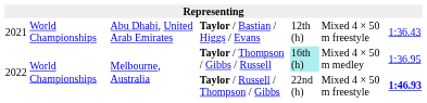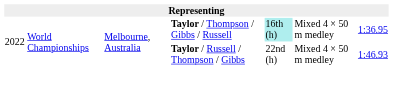 <table>
 <tr>
 <th bgcolor="#eeeeee" colspan="7">Representing </th>
-</tr>
-<tr>
-<td>2021</td>
-<td><a href='#'>World Championships</a></td>
-<td align=left> <a href='#'>Abu Dhabi</a>, <a href='#'>United Arab Emirates</a></td>
-<td><strong>Taylor</strong> / <a href='#'>Bastian</a> / <a href='#'>Higgs</a> / <a href='#'>Evans</a></td>
-<td>12th (h)</td>
-<td>Mixed 4 × 50 m freestyle</td>
-<td><a href='#'>1:36.43</a></td>
 </tr>
 <tr>
 <td rowspan=2>2022</td>
 <td rowspan=2><a href='#'>World Championships</a></td>
 <td rowspan=2 align=left> <a href='#'>Melbourne</a>, <a href='#'>Australia</a></td>
 <td><strong>Taylor</strong> / <a href='#'>Thompson</a> / <a href='#'>Gibbs</a> / <a href='#'>Russell</a></td>
 <td style="background: paleturquoise;">16th (h)</td>
 <td>Mixed 4 × 50 m medley</td>
 <td><a href='#'>1:36.95</a></td>
 </tr>
 <tr>
 <td><strong>Taylor</strong> / <a href='#'>Russell</a> / <a href='#'>Thompson</a> / <a href='#'>Gibbs</a></td>
 <td>22nd (h)</td>
-<td>Mixed 4 × 50 m freestyle</td>
-<td><strong><a href='#'>1:46.93</a></strong></td>
+<td>Mixed 4 × 50 m medley</td>
+<td><a href='#'>1:46.93</a></td>
 </tr>
 </table>
